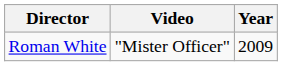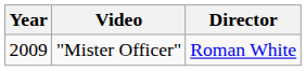 <table class="wikitable">
 <tr>
+<th>Year</th>
+<th>Video</th>
 <th>Director</th>
-<th>Video</th>
-<th>Year</th>
 </tr>
 <tr>
+<td>2009</td>
+<td>"Mister Officer"</td>
 <td><a href='#'>Roman White</a></td>
-<td>"Mister Officer"</td>
-<td>2009</td>
 </tr>
 </table>
